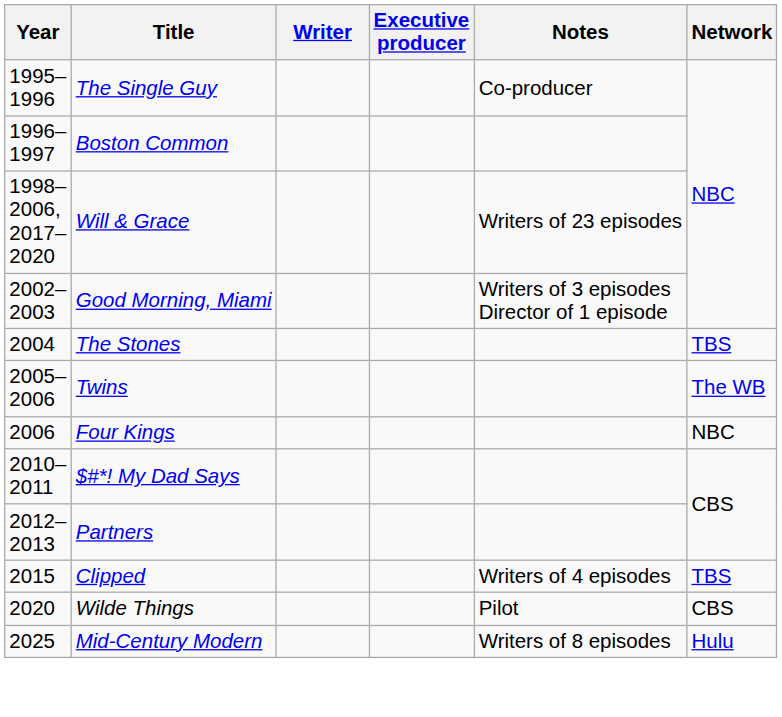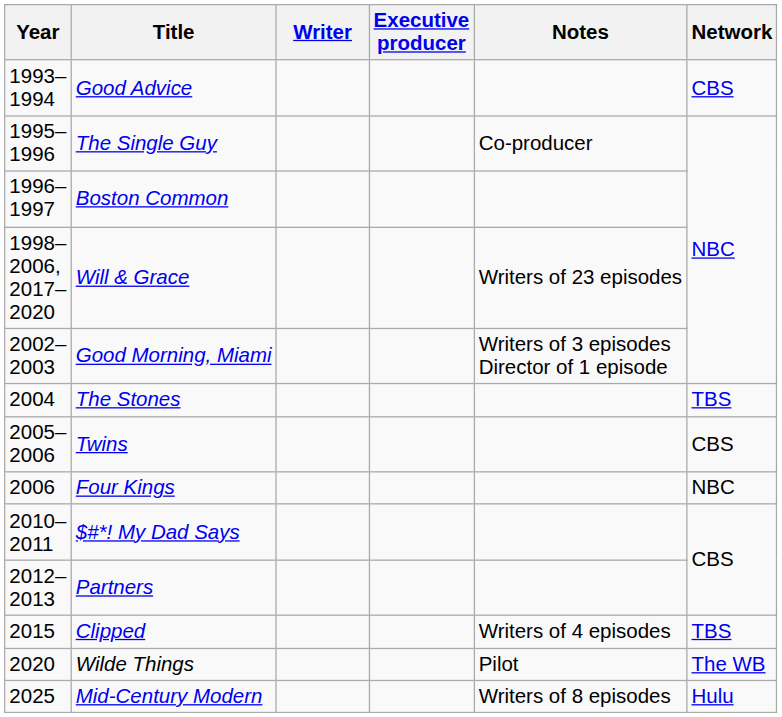 <table class="wikitable">
 <tr>
 <th ! width="33">Year</th>
 <th>Title</th>
 <th width=65><a href='#'>Writer</a></th>
 <th width=65><a href='#'>Executive producer</a></th>
 <th>Notes</th>
 <th>Network</th>
+</tr>
+<tr>
+<td>1993–1994</td>
+<td><em><a href='#'>Good Advice</a></em></td>
+<td></td>
+<td></td>
+<td></td>
+<td><a href='#'>CBS</a></td>
 </tr>
 <tr>
 <td>1995–1996</td>
 <td><em><a href='#'>The Single Guy</a></em></td>
 <td></td>
 <td></td>
 <td>Co-producer</td>
 <td rowspan="4"><a href='#'>NBC</a></td>
 </tr>
 <tr>
 <td>1996–1997</td>
 <td><em><a href='#'>Boston Common</a></em></td>
 <td></td>
 <td></td>
 <td></td>
 </tr>
 <tr>
 <td>1998–2006,<br>2017–2020</td>
 <td><em><a href='#'>Will & Grace</a></em></td>
 <td></td>
 <td></td>
 <td>Writers of 23 episodes</td>
 </tr>
 <tr>
 <td>2002–2003</td>
 <td><em><a href='#'>Good Morning, Miami</a></em></td>
 <td></td>
 <td></td>
 <td>Writers of 3 episodes <br> Director of 1 episode</td>
 </tr>
 <tr>
 <td>2004</td>
 <td><em><a href='#'>The Stones</a></em></td>
 <td></td>
 <td></td>
 <td></td>
 <td><a href='#'>TBS</a></td>
 </tr>
 <tr>
 <td>2005–2006</td>
 <td><em><a href='#'>Twins</a></em></td>
 <td></td>
 <td></td>
 <td></td>
-<td><a href='#'>The WB</a></td>
+<td>CBS</td>
 </tr>
 <tr>
 <td>2006</td>
 <td><em><a href='#'>Four Kings</a></em></td>
 <td></td>
 <td></td>
 <td></td>
 <td>NBC</td>
 </tr>
 <tr>
 <td>2010–2011</td>
 <td><em><a href='#'>$#*! My Dad Says</a></em></td>
 <td></td>
 <td></td>
 <td></td>
 <td rowspan="2">CBS</td>
 </tr>
 <tr>
 <td>2012–2013</td>
 <td><em><a href='#'>Partners</a></em></td>
 <td></td>
 <td></td>
 <td></td>
 </tr>
 <tr>
 <td>2015</td>
 <td><em><a href='#'>Clipped</a></em></td>
 <td></td>
 <td></td>
 <td>Writers of 4 episodes</td>
 <td><a href='#'>TBS</a></td>
 </tr>
 <tr>
 <td>2020</td>
 <td><em>Wilde Things</em></td>
 <td></td>
 <td></td>
 <td>Pilot</td>
-<td>CBS</td>
+<td><a href='#'>The WB</a></td>
 </tr>
 <tr>
 <td>2025</td>
 <td><em><a href='#'>Mid-Century Modern</a></em></td>
 <td></td>
 <td></td>
 <td>Writers of 8 episodes</td>
 <td><a href='#'>Hulu</a></td>
 </tr>
 </table>
